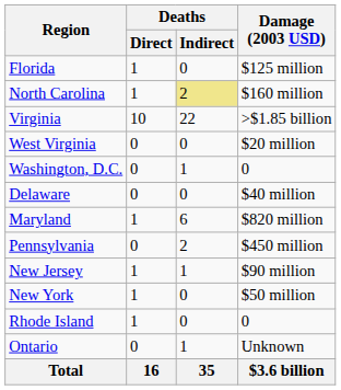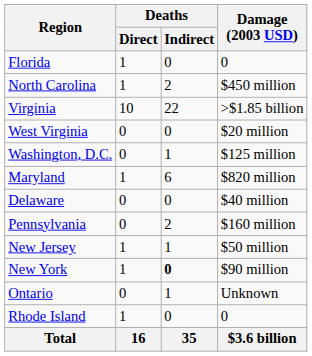 <table class="wikitable" style="float:right;margin:0 0 0.5em 1em">
 <tr>
 <th rowspan=2>Region</th>
 <th colspan=2>Deaths</th>
 <th rowspan=2>Damage<br>(2003 <a href='#'>USD</a>)</th>
 </tr>
 <tr>
 <th>Direct</th>
 <th>Indirect</th>
 </tr>
 <tr>
 <td><a href='#'>Florida</a></td>
 <td>1</td>
 <td>0</td>
-<td>$125 million</td>
+<td>0</td>
 </tr>
 <tr>
 <td><a href='#'>North Carolina</a></td>
 <td>1</td>
-<td style="background: khaki;">2</td>
-<td>$160 million</td>
+<td>2</td>
+<td>$450 million</td>
 </tr>
 <tr>
 <td><a href='#'>Virginia</a></td>
 <td>10</td>
 <td>22</td>
 <td>>$1.85 billion</td>
 </tr>
 <tr>
 <td><a href='#'>West Virginia</a></td>
 <td>0</td>
 <td>0</td>
 <td>$20 million</td>
 </tr>
 <tr>
 <td><a href='#'>Washington, D.C.</a></td>
 <td>0</td>
 <td>1</td>
-<td>0</td>
+<td>$125 million</td>
+</tr>
+<tr>
+<td><a href='#'>Maryland</a></td>
+<td>1</td>
+<td>6</td>
+<td>$820 million</td>
 </tr>
 <tr>
 <td><a href='#'>Delaware</a></td>
 <td>0</td>
 <td>0</td>
 <td>$40 million</td>
 </tr>
 <tr>
-<td><a href='#'>Maryland</a></td>
-<td>1</td>
-<td>6</td>
-<td>$820 million</td>
-</tr>
-<tr>
 <td><a href='#'>Pennsylvania</a></td>
 <td>0</td>
 <td>2</td>
-<td>$450 million</td>
+<td>$160 million</td>
 </tr>
 <tr>
 <td><a href='#'>New Jersey</a></td>
 <td>1</td>
 <td>1</td>
-<td>$90 million</td>
+<td>$50 million</td>
 </tr>
 <tr>
 <td><a href='#'>New York</a></td>
 <td>1</td>
+<td><strong>0</strong></td>
+<td>$90 million</td>
+</tr>
+<tr>
+<td><a href='#'>Ontario</a></td>
 <td>0</td>
-<td>$50 million</td>
+<td>1</td>
+<td>Unknown</td>
 </tr>
 <tr>
 <td><a href='#'>Rhode Island</a></td>
 <td>1</td>
 <td>0</td>
 <td>0</td>
 </tr>
 <tr>
-<td><a href='#'>Ontario</a></td>
-<td>0</td>
-<td>1</td>
-<td>Unknown</td>
-</tr>
-<tr>
 <th>Total</th>
 <th>16</th>
 <th>35</th>
 <th>$3.6 billion</th>
 </tr>
 </table>
